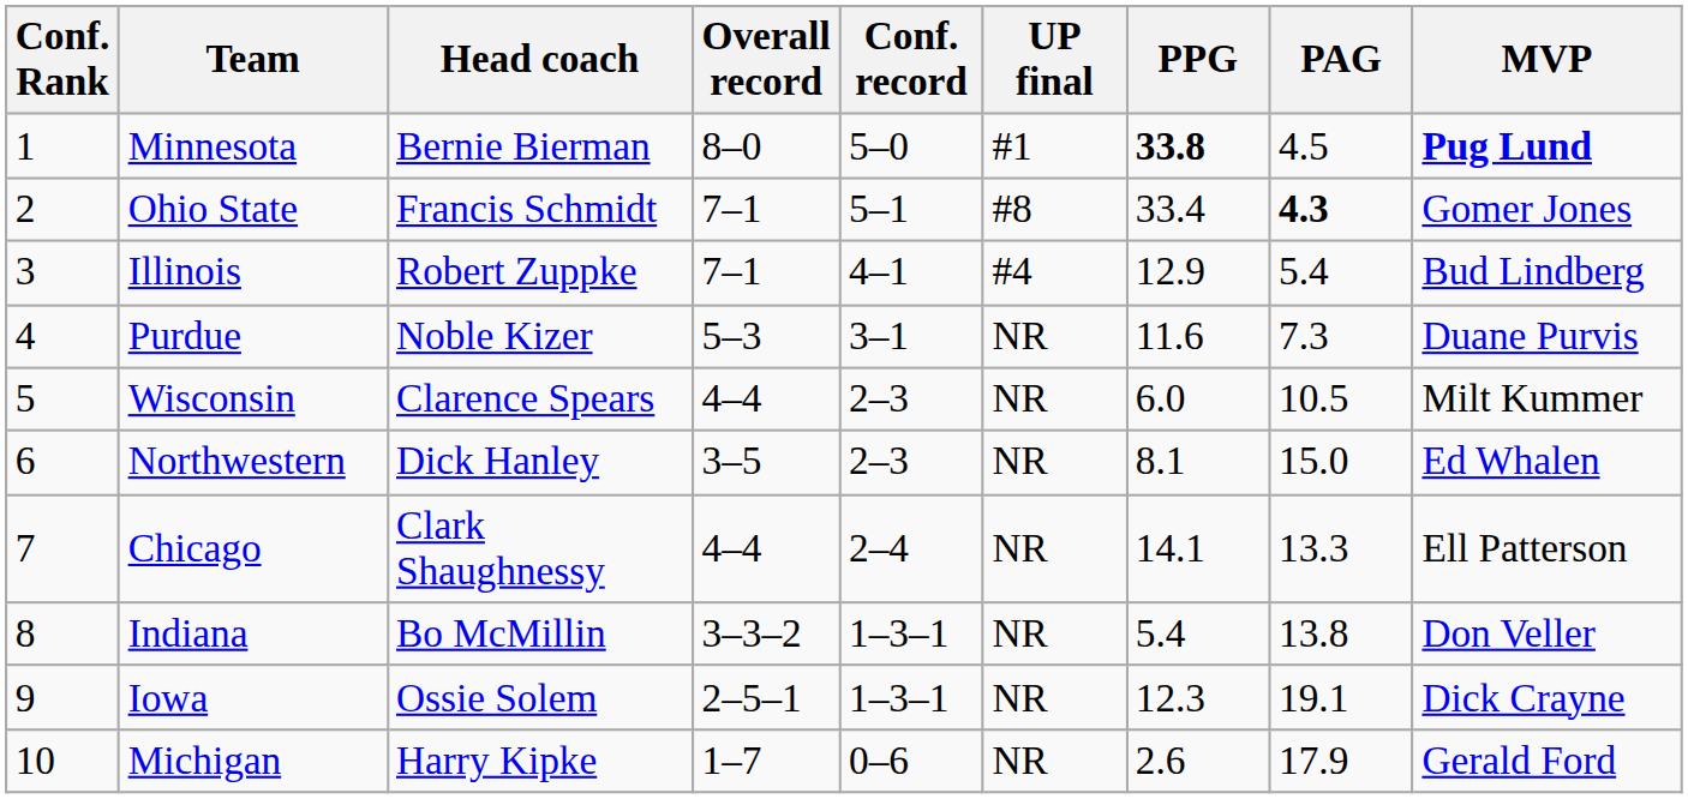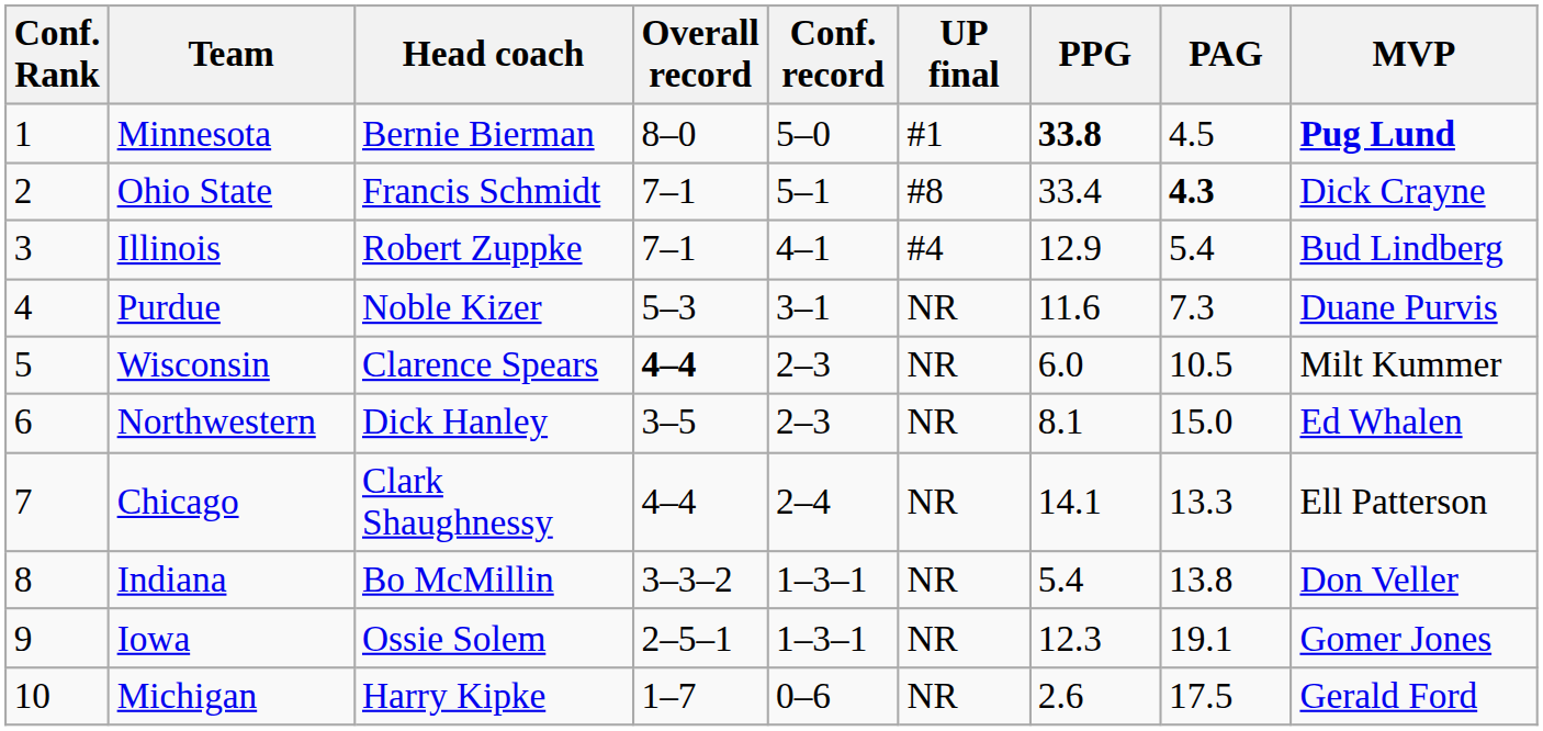 <table class="sortable wikitable">
 <tr>
 <th width="25">Conf. Rank</th>
 <th width="100">Team</th>
 <th width="115">Head coach</th>
 <th width="50">Overall record</th>
 <th width="50">Conf. record</th>
 <th width="50">UP<br>final</th>
 <th width="50">PPG</th>
 <th width="50">PAG</th>
 <th width="100">MVP</th>
 </tr>
 <tr align="left" bgcolor="">
 <td>1</td>
 <td><a href='#'>Minnesota</a></td>
 <td><a href='#'>Bernie Bierman</a></td>
 <td>8–0</td>
 <td>5–0</td>
 <td>#1</td>
 <td><strong>33.8</strong></td>
 <td>4.5</td>
 <td><strong><a href='#'>Pug Lund</a></strong></td>
 </tr>
 <tr align="left" bgcolor="">
 <td>2</td>
 <td><a href='#'>Ohio State</a></td>
 <td><a href='#'>Francis Schmidt</a></td>
 <td>7–1</td>
 <td>5–1</td>
 <td>#8</td>
 <td>33.4</td>
 <td><strong>4.3</strong></td>
-<td><a href='#'>Gomer Jones</a></td>
+<td><a href='#'>Dick Crayne</a></td>
 </tr>
 <tr align="left" bgcolor="">
 <td>3</td>
 <td><a href='#'>Illinois</a></td>
 <td><a href='#'>Robert Zuppke</a></td>
 <td>7–1</td>
 <td>4–1</td>
 <td>#4</td>
 <td>12.9</td>
 <td>5.4</td>
 <td><a href='#'>Bud Lindberg</a></td>
 </tr>
 <tr align="left" bgcolor="">
 <td>4</td>
 <td><a href='#'>Purdue</a></td>
 <td><a href='#'>Noble Kizer</a></td>
 <td>5–3</td>
 <td>3–1</td>
 <td>NR</td>
 <td>11.6</td>
 <td>7.3</td>
 <td><a href='#'>Duane Purvis</a></td>
 </tr>
 <tr align="left" bgcolor="">
 <td>5</td>
 <td><a href='#'>Wisconsin</a></td>
 <td><a href='#'>Clarence Spears</a></td>
-<td>4–4</td>
+<td><strong>4–4</strong></td>
 <td>2–3</td>
 <td>NR</td>
 <td>6.0</td>
 <td>10.5</td>
 <td>Milt Kummer</td>
 </tr>
 <tr align="left" bgcolor="">
 <td>6</td>
 <td><a href='#'>Northwestern</a></td>
 <td><a href='#'>Dick Hanley</a></td>
 <td>3–5</td>
 <td>2–3</td>
 <td>NR</td>
 <td>8.1</td>
 <td>15.0</td>
 <td><a href='#'>Ed Whalen</a></td>
 </tr>
 <tr align="left" bgcolor="">
 <td>7</td>
 <td><a href='#'>Chicago</a></td>
 <td><a href='#'>Clark Shaughnessy</a></td>
 <td>4–4</td>
 <td>2–4</td>
 <td>NR</td>
 <td>14.1</td>
 <td>13.3</td>
 <td>Ell Patterson</td>
 </tr>
 <tr align="left" bgcolor="">
 <td>8</td>
 <td><a href='#'>Indiana</a></td>
 <td><a href='#'>Bo McMillin</a></td>
 <td>3–3–2</td>
 <td>1–3–1</td>
 <td>NR</td>
 <td>5.4</td>
 <td>13.8</td>
 <td><a href='#'>Don Veller</a></td>
 </tr>
 <tr align="left" bgcolor="">
 <td>9</td>
 <td><a href='#'>Iowa</a></td>
 <td><a href='#'>Ossie Solem</a></td>
 <td>2–5–1</td>
 <td>1–3–1</td>
 <td>NR</td>
 <td>12.3</td>
 <td>19.1</td>
-<td><a href='#'>Dick Crayne</a></td>
+<td><a href='#'>Gomer Jones</a></td>
 </tr>
 <tr align="left" bgcolor="">
 <td>10</td>
 <td><a href='#'>Michigan</a></td>
 <td><a href='#'>Harry Kipke</a></td>
 <td>1–7</td>
 <td>0–6</td>
 <td>NR</td>
 <td>2.6</td>
-<td>17.9</td>
+<td>17.5</td>
 <td><a href='#'>Gerald Ford</a></td>
 </tr>
 </table>
